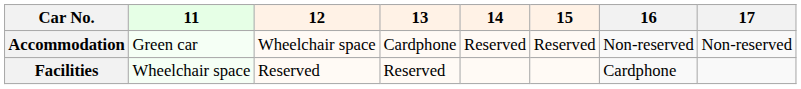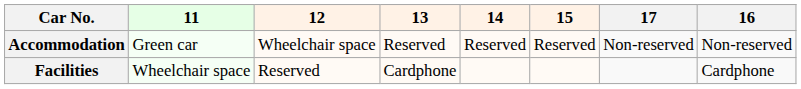 <table class="wikitable">
 <tr>
 <th>Car No.</th>
 <th style="background: #E6FFE6">11</th>
 <th style="background: #FFF2E6">12</th>
 <th style="background: #FFF2E6">13</th>
 <th style="background: #FFF2E6">14</th>
 <th style="background: #FFF2E6">15</th>
+<th>17</th>
 <th>16</th>
-<th>17</th>
 </tr>
 <tr>
 <th>Accommodation</th>
 <td style="background: #F5FFF5">Green car</td>
 <td style="background: #FFFAF5">Wheelchair space</td>
-<td style="background: #FFFAF5">Cardphone</td>
+<td style="background: #FFFAF5">Reserved</td>
 <td style="background: #FFFAF5">Reserved</td>
 <td style="background: #FFFAF5">Reserved</td>
 <td>Non-reserved</td>
 <td>Non-reserved</td>
 </tr>
 <tr>
 <th>Facilities</th>
 <td style="background: #F5FFF5">Wheelchair space</td>
 <td style="background: #FFFAF5">Reserved</td>
-<td style="background: #FFFAF5">Reserved</td>
+<td style="background: #FFFAF5">Cardphone</td>
 <td style="background: #FFFAF5"> </td>
 <td style="background: #FFFAF5"> </td>
+<td> </td>
 <td>Cardphone</td>
-<td> </td>
 </tr>
 </table>
